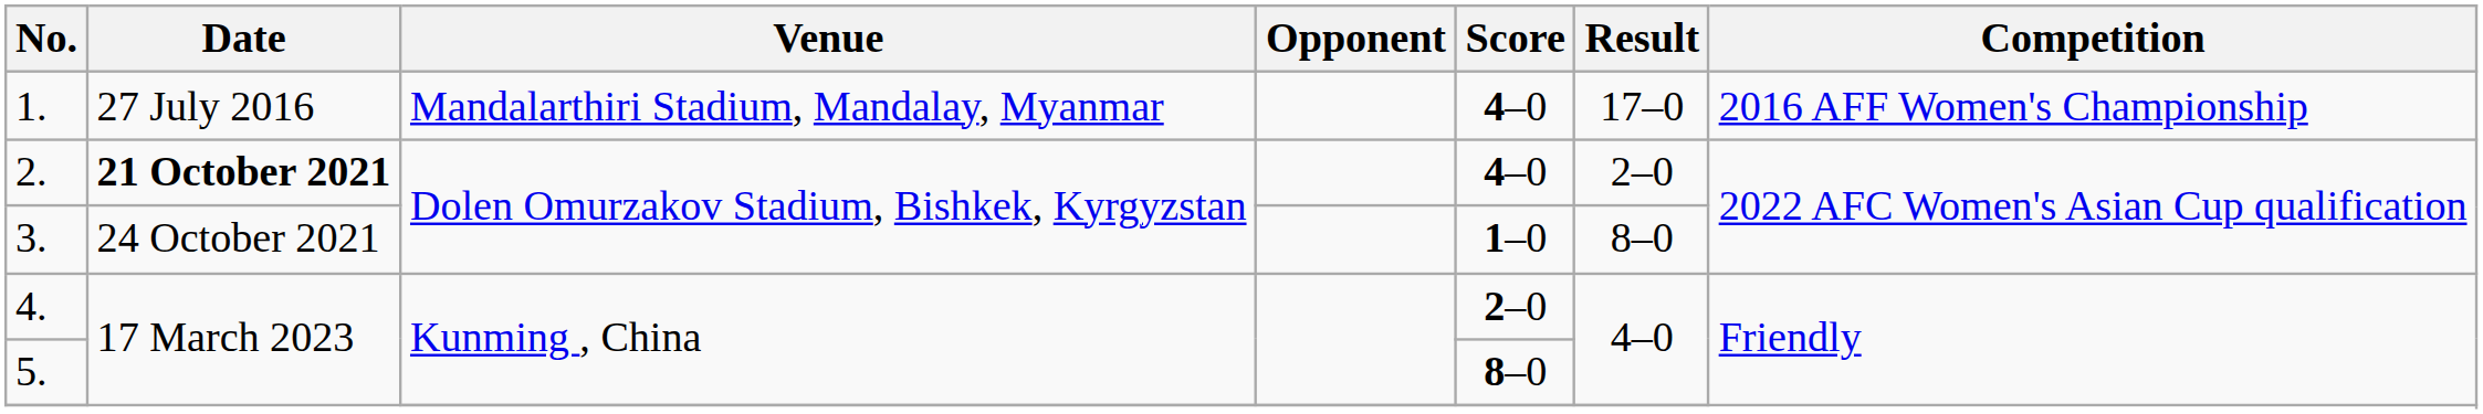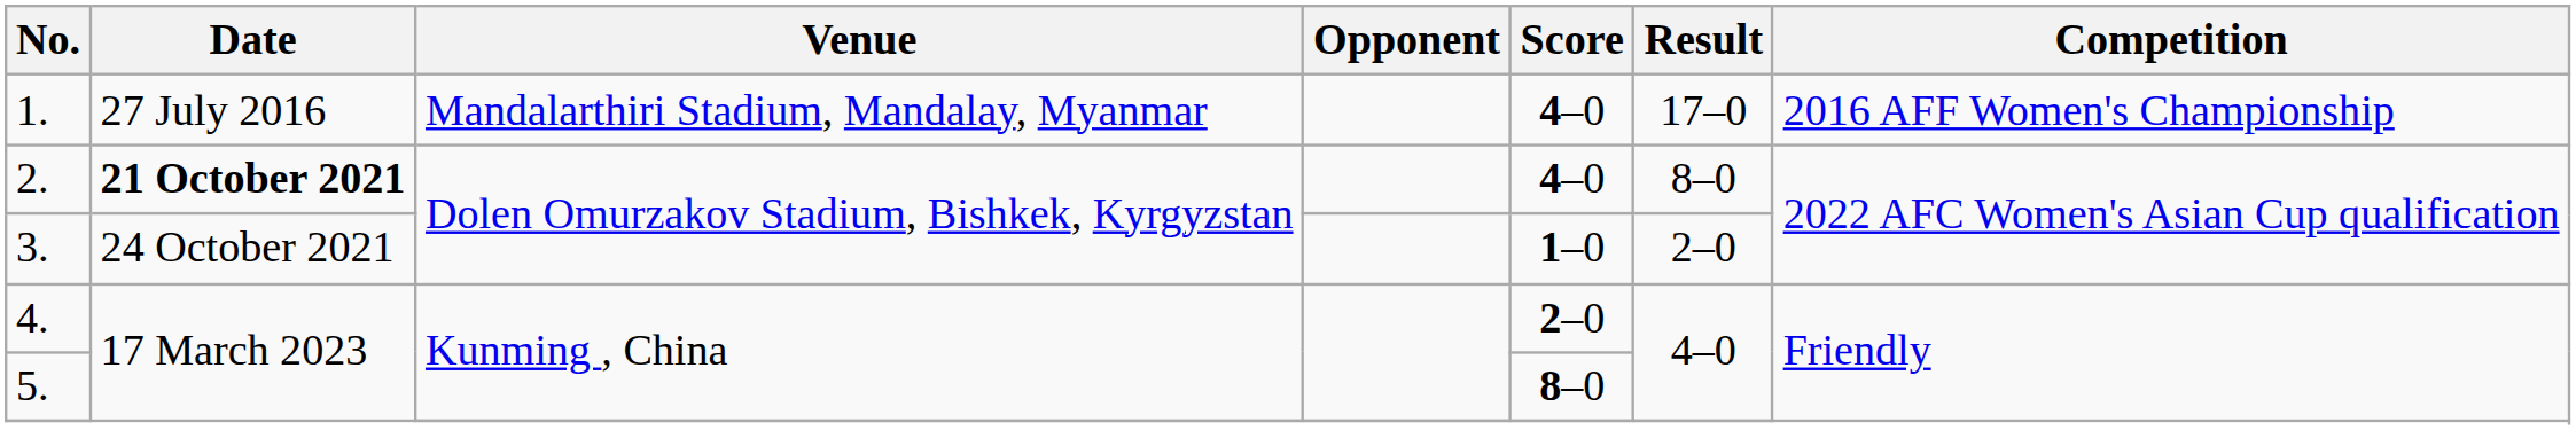 <table class="wikitable">
 <tr>
 <th>No.</th>
 <th>Date</th>
 <th>Venue</th>
 <th>Opponent</th>
 <th>Score</th>
 <th>Result</th>
 <th>Competition</th>
 </tr>
 <tr>
 <td>1.</td>
 <td>27 July 2016</td>
 <td><a href='#'>Mandalarthiri Stadium</a>, <a href='#'>Mandalay</a>, <a href='#'>Myanmar</a></td>
 <td></td>
 <td align=center><strong>4</strong>–0</td>
 <td align=center>17–0</td>
 <td><a href='#'>2016 AFF Women's Championship</a></td>
 </tr>
 <tr>
 <td>2.</td>
 <td><strong>21 October 2021</strong></td>
 <td rowspan="2"><a href='#'>Dolen Omurzakov Stadium</a>, <a href='#'>Bishkek</a>, <a href='#'>Kyrgyzstan</a></td>
 <td></td>
 <td align=center><strong>4</strong>–0</td>
-<td align=center>2–0</td>
+<td align=center>8–0</td>
 <td rowspan="2"><a href='#'>2022 AFC Women's Asian Cup qualification</a></td>
 </tr>
 <tr>
 <td>3.</td>
 <td>24 October 2021</td>
 <td></td>
 <td align=center><strong>1</strong>–0</td>
-<td align=center>8–0</td>
+<td align=center>2–0</td>
 </tr>
 <tr>
 <td>4.</td>
 <td rowspan=3>17 March 2023</td>
 <td rowspan=2><a href='#'>Kunming </a>, China</td>
 <td rowspan=2></td>
 <td align=center><strong>2</strong>–0</td>
 <td rowspan=2 align=center>4–0</td>
 <td rowspan=3><a href='#'>Friendly</a></td>
 </tr>
 <tr>
 <td>5.</td>
 <td align=center><strong>8</strong>–0</td>
 </tr>
 <tr>
 </tr>
 </table>
